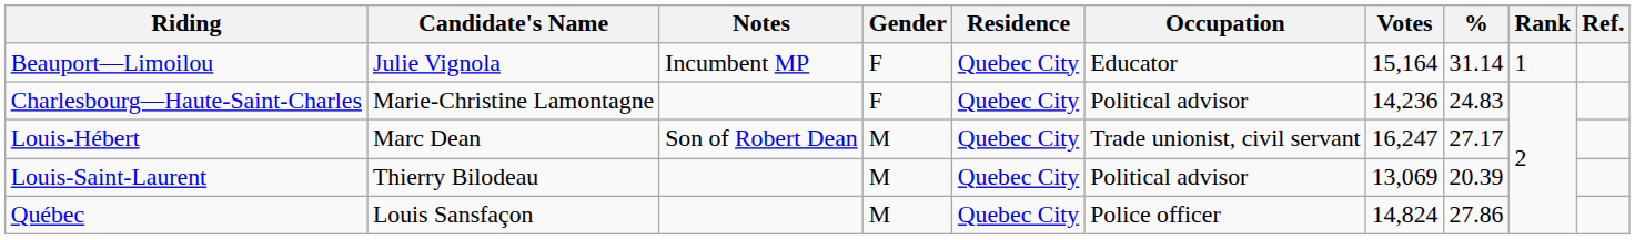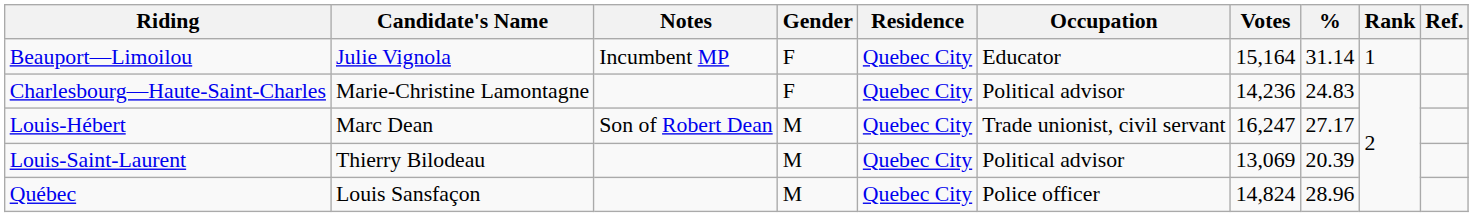 <table class="wikitable sortable">
 <tr>
 <th>Riding</th>
 <th>Candidate's Name</th>
 <th>Notes</th>
 <th>Gender</th>
 <th>Residence</th>
 <th>Occupation</th>
 <th>Votes</th>
 <th>%</th>
 <th>Rank</th>
 <th>Ref.</th>
 </tr>
 <tr>
 <td><a href='#'>Beauport—Limoilou</a></td>
 <td><a href='#'>Julie Vignola</a></td>
 <td>Incumbent <a href='#'>MP</a></td>
 <td>F</td>
 <td><a href='#'>Quebec City</a></td>
 <td>Educator</td>
 <td>15,164</td>
 <td>31.14</td>
 <td>1</td>
 <td></td>
 </tr>
 <tr>
 <td><a href='#'>Charlesbourg—Haute-Saint-Charles</a></td>
 <td>Marie-Christine Lamontagne</td>
 <td></td>
 <td>F</td>
 <td><a href='#'>Quebec City</a></td>
 <td>Political advisor</td>
 <td>14,236</td>
 <td>24.83</td>
 <td rowspan="4">2</td>
 <td></td>
 </tr>
 <tr>
 <td><a href='#'>Louis-Hébert</a></td>
 <td>Marc Dean</td>
 <td>Son of <a href='#'>Robert Dean</a></td>
 <td>M</td>
 <td><a href='#'>Quebec City</a></td>
 <td>Trade unionist, civil servant</td>
 <td>16,247</td>
 <td>27.17</td>
 <td></td>
 </tr>
 <tr>
 <td><a href='#'>Louis-Saint-Laurent</a></td>
 <td>Thierry Bilodeau</td>
 <td></td>
 <td>M</td>
 <td><a href='#'>Quebec City</a></td>
 <td>Political advisor</td>
 <td>13,069</td>
 <td>20.39</td>
 <td></td>
 </tr>
 <tr>
 <td><a href='#'>Québec</a></td>
 <td>Louis Sansfaçon</td>
 <td></td>
 <td>M</td>
 <td><a href='#'>Quebec City</a></td>
 <td>Police officer</td>
 <td>14,824</td>
-<td>27.86</td>
+<td>28.96</td>
 <td></td>
 </tr>
 </table>
